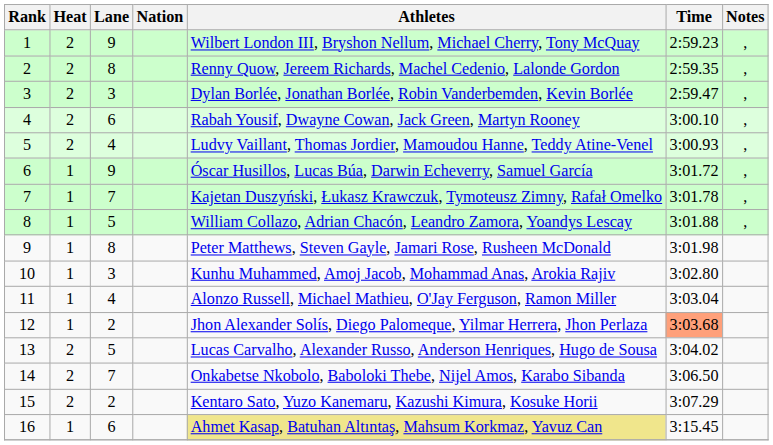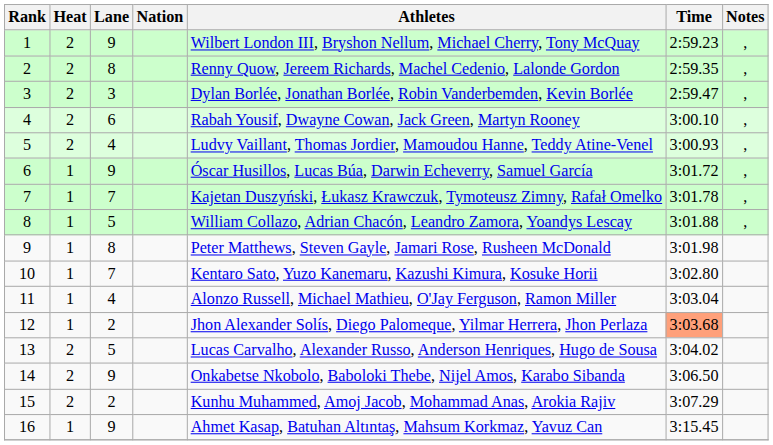 <table class="wikitable sortable" style="text-align:center">
 <tr>
 <th>Rank</th>
 <th>Heat</th>
 <th>Lane</th>
 <th>Nation</th>
 <th>Athletes</th>
 <th>Time</th>
 <th>Notes</th>
 </tr>
 <tr bgcolor=ccffcc>
 <td>1</td>
 <td>2</td>
 <td>9</td>
 <td align=left></td>
 <td align=left><a href='#'>Wilbert London III</a>, <a href='#'>Bryshon Nellum</a>, <a href='#'>Michael Cherry</a>, <a href='#'>Tony McQuay</a></td>
 <td>2:59.23</td>
 <td>, </td>
 </tr>
 <tr bgcolor=ccffcc>
 <td>2</td>
 <td>2</td>
 <td>8</td>
 <td align=left></td>
 <td align=left><a href='#'>Renny Quow</a>, <a href='#'>Jereem Richards</a>, <a href='#'>Machel Cedenio</a>, <a href='#'>Lalonde Gordon</a></td>
 <td>2:59.35</td>
 <td>, </td>
 </tr>
 <tr bgcolor=ccffcc>
 <td>3</td>
 <td>2</td>
 <td>3</td>
 <td align=left></td>
 <td align=left><a href='#'>Dylan Borlée</a>, <a href='#'>Jonathan Borlée</a>, <a href='#'>Robin Vanderbemden</a>, <a href='#'>Kevin Borlée</a></td>
 <td>2:59.47</td>
 <td>, </td>
 </tr>
 <tr bgcolor=ddffdd>
 <td>4</td>
 <td>2</td>
 <td>6</td>
 <td align=left></td>
 <td align=left><a href='#'>Rabah Yousif</a>, <a href='#'>Dwayne Cowan</a>, <a href='#'>Jack Green</a>, <a href='#'>Martyn Rooney</a></td>
 <td>3:00.10</td>
 <td>, </td>
 </tr>
 <tr bgcolor=ddffdd>
 <td>5</td>
 <td>2</td>
 <td>4</td>
 <td align=left></td>
 <td align=left><a href='#'>Ludvy Vaillant</a>, <a href='#'>Thomas Jordier</a>, <a href='#'>Mamoudou Hanne</a>, <a href='#'>Teddy Atine-Venel</a></td>
 <td>3:00.93</td>
 <td>, </td>
 </tr>
 <tr bgcolor=ccffcc>
 <td>6</td>
 <td>1</td>
 <td>9</td>
 <td align=left></td>
 <td align=left><a href='#'>Óscar Husillos</a>, <a href='#'>Lucas Búa</a>, <a href='#'>Darwin Echeverry</a>, <a href='#'>Samuel García</a></td>
 <td>3:01.72</td>
 <td>, </td>
 </tr>
 <tr bgcolor=ccffcc>
 <td>7</td>
 <td>1</td>
 <td>7</td>
 <td align=left></td>
 <td align=left><a href='#'>Kajetan Duszyński</a>, <a href='#'>Łukasz Krawczuk</a>, <a href='#'>Tymoteusz Zimny</a>, <a href='#'>Rafał Omelko</a></td>
 <td>3:01.78</td>
 <td>, </td>
 </tr>
 <tr bgcolor=ccffcc>
 <td>8</td>
 <td>1</td>
 <td>5</td>
 <td align=left></td>
 <td align=left><a href='#'>William Collazo</a>, <a href='#'>Adrian Chacón</a>, <a href='#'>Leandro Zamora</a>, <a href='#'>Yoandys Lescay</a></td>
 <td>3:01.88</td>
 <td>, </td>
 </tr>
 <tr>
 <td>9</td>
 <td>1</td>
 <td>8</td>
 <td align=left></td>
 <td align=left><a href='#'>Peter Matthews</a>, <a href='#'>Steven Gayle</a>, <a href='#'>Jamari Rose</a>, <a href='#'>Rusheen McDonald</a></td>
 <td>3:01.98</td>
 <td></td>
 </tr>
 <tr>
 <td>10</td>
 <td>1</td>
-<td>3</td>
+<td>7</td>
 <td align=left></td>
-<td align=left><a href='#'>Kunhu Muhammed</a>, <a href='#'>Amoj Jacob</a>, <a href='#'>Mohammad Anas</a>, <a href='#'>Arokia Rajiv</a></td>
+<td align=left><a href='#'>Kentaro Sato</a>, <a href='#'>Yuzo Kanemaru</a>, <a href='#'>Kazushi Kimura</a>, <a href='#'>Kosuke Horii</a></td>
 <td>3:02.80</td>
 <td></td>
 </tr>
 <tr>
 <td>11</td>
 <td>1</td>
 <td>4</td>
 <td align=left></td>
 <td align=left><a href='#'>Alonzo Russell</a>, <a href='#'>Michael Mathieu</a>, <a href='#'>O'Jay Ferguson</a>, <a href='#'>Ramon Miller</a></td>
 <td>3:03.04</td>
 <td></td>
 </tr>
 <tr>
 <td>12</td>
 <td>1</td>
 <td>2</td>
 <td align=left></td>
 <td align=left><a href='#'>Jhon Alexander Solís</a>, <a href='#'>Diego Palomeque</a>, <a href='#'>Yilmar Herrera</a>, <a href='#'>Jhon Perlaza</a></td>
 <td style="background: lightsalmon;">3:03.68</td>
 <td></td>
 </tr>
 <tr>
 <td>13</td>
 <td>2</td>
 <td>5</td>
 <td align=left></td>
 <td align=left><a href='#'>Lucas Carvalho</a>, <a href='#'>Alexander Russo</a>, <a href='#'>Anderson Henriques</a>, <a href='#'>Hugo de Sousa</a></td>
 <td>3:04.02</td>
 <td></td>
 </tr>
 <tr>
 <td>14</td>
 <td>2</td>
-<td>7</td>
+<td>9</td>
 <td align=left></td>
 <td align=left><a href='#'>Onkabetse Nkobolo</a>, <a href='#'>Baboloki Thebe</a>, <a href='#'>Nijel Amos</a>, <a href='#'>Karabo Sibanda</a></td>
 <td>3:06.50</td>
 <td></td>
 </tr>
 <tr>
 <td>15</td>
 <td>2</td>
 <td>2</td>
 <td align=left></td>
-<td align=left><a href='#'>Kentaro Sato</a>, <a href='#'>Yuzo Kanemaru</a>, <a href='#'>Kazushi Kimura</a>, <a href='#'>Kosuke Horii</a></td>
+<td align=left><a href='#'>Kunhu Muhammed</a>, <a href='#'>Amoj Jacob</a>, <a href='#'>Mohammad Anas</a>, <a href='#'>Arokia Rajiv</a></td>
 <td>3:07.29</td>
 <td></td>
 </tr>
 <tr>
 <td>16</td>
 <td>1</td>
-<td>6</td>
+<td>9</td>
 <td align=left></td>
-<td align=left style="background: khaki;"><a href='#'>Ahmet Kasap</a>, <a href='#'>Batuhan Altıntaş</a>, <a href='#'>Mahsum Korkmaz</a>, <a href='#'>Yavuz Can</a></td>
+<td align=left><a href='#'>Ahmet Kasap</a>, <a href='#'>Batuhan Altıntaş</a>, <a href='#'>Mahsum Korkmaz</a>, <a href='#'>Yavuz Can</a></td>
 <td>3:15.45</td>
 <td></td>
 </tr>
 <tr>
 </tr>
 </table>
